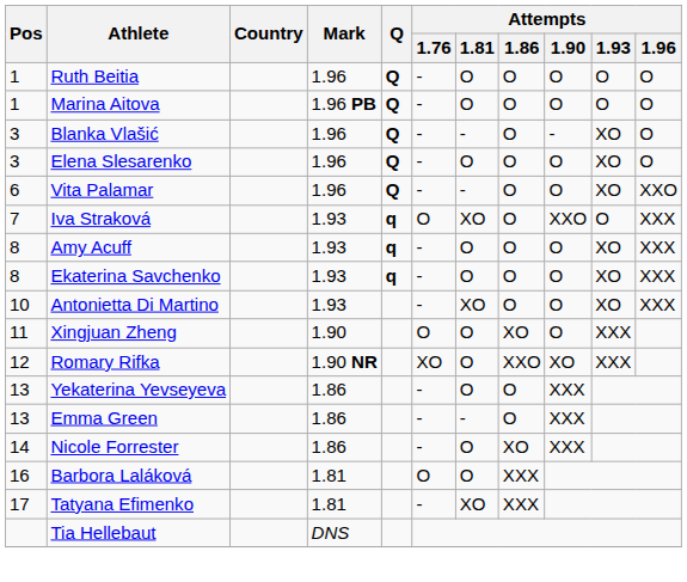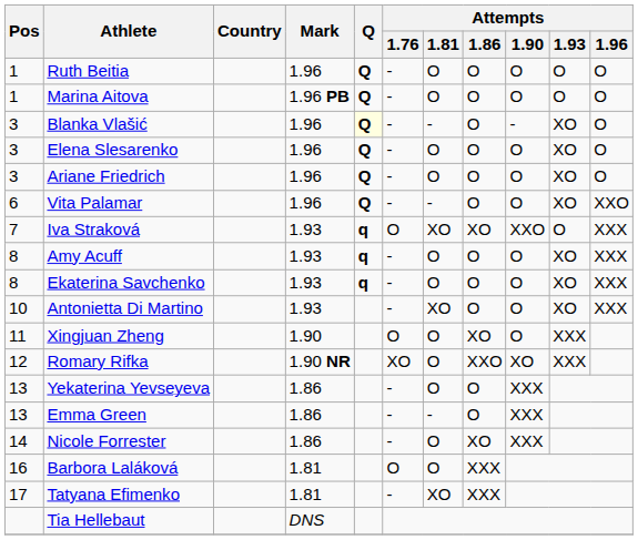 <table class="wikitable">
 <tr>
 <th rowspan=2>Pos</th>
 <th rowspan=2>Athlete</th>
 <th rowspan=2>Country</th>
 <th rowspan=2>Mark</th>
 <th rowspan=2 width=20>Q</th>
 <th colspan=6>Attempts</th>
 </tr>
 <tr>
 <th>1.76</th>
 <th>1.81</th>
 <th>1.86</th>
 <th>1.90</th>
 <th>1.93</th>
 <th>1.96</th>
 </tr>
 <tr>
 <td>1</td>
 <td><a href='#'>Ruth Beitia</a></td>
 <td></td>
 <td>1.96</td>
 <td><strong>Q</strong></td>
 <td>-</td>
 <td>O</td>
 <td>O</td>
 <td>O</td>
 <td>O</td>
 <td>O</td>
 </tr>
 <tr>
 <td>1</td>
 <td><a href='#'>Marina Aitova</a></td>
 <td></td>
 <td>1.96 <strong>PB</strong></td>
 <td><strong>Q</strong></td>
 <td>-</td>
 <td>O</td>
 <td>O</td>
 <td>O</td>
 <td>O</td>
 <td>O</td>
 </tr>
 <tr>
 <td>3</td>
 <td><a href='#'>Blanka Vlašić</a></td>
 <td></td>
 <td>1.96</td>
-<td><strong>Q</strong></td>
+<td style="background: lightyellow;"><strong>Q</strong></td>
 <td>-</td>
 <td>-</td>
 <td>O</td>
 <td>-</td>
 <td>XO</td>
 <td>O</td>
 </tr>
 <tr>
 <td>3</td>
 <td><a href='#'>Elena Slesarenko</a></td>
+<td></td>
+<td>1.96</td>
+<td><strong>Q</strong></td>
+<td>-</td>
+<td>O</td>
+<td>O</td>
+<td>O</td>
+<td>XO</td>
+<td>O</td>
+</tr>
+<tr>
+<td>3</td>
+<td><a href='#'>Ariane Friedrich</a></td>
 <td></td>
 <td>1.96</td>
 <td><strong>Q</strong></td>
 <td>-</td>
 <td>O</td>
 <td>O</td>
 <td>O</td>
 <td>XO</td>
 <td>O</td>
 </tr>
 <tr>
 <td>6</td>
 <td><a href='#'>Vita Palamar</a></td>
 <td></td>
 <td>1.96</td>
 <td><strong>Q</strong></td>
 <td>-</td>
 <td>-</td>
 <td>O</td>
 <td>O</td>
 <td>XO</td>
 <td>XXO</td>
 </tr>
 <tr>
 <td>7</td>
 <td><a href='#'>Iva Straková</a></td>
 <td></td>
 <td>1.93</td>
 <td><strong>q</strong></td>
 <td>O</td>
 <td>XO</td>
-<td>O</td>
+<td>XO</td>
 <td>XXO</td>
 <td>O</td>
 <td>XXX</td>
 </tr>
 <tr>
 <td>8</td>
 <td><a href='#'>Amy Acuff</a></td>
 <td></td>
 <td>1.93</td>
 <td><strong>q</strong></td>
 <td>-</td>
 <td>O</td>
 <td>O</td>
 <td>O</td>
 <td>XO</td>
 <td>XXX</td>
 </tr>
 <tr>
 <td>8</td>
 <td><a href='#'>Ekaterina Savchenko</a></td>
 <td></td>
 <td>1.93</td>
 <td><strong>q</strong></td>
 <td>-</td>
 <td>O</td>
 <td>O</td>
 <td>O</td>
 <td>XO</td>
 <td>XXX</td>
 </tr>
 <tr>
 <td>10</td>
 <td><a href='#'>Antonietta Di Martino</a></td>
 <td></td>
 <td>1.93</td>
 <td></td>
 <td>-</td>
 <td>XO</td>
 <td>O</td>
 <td>O</td>
 <td>XO</td>
 <td>XXX</td>
 </tr>
 <tr>
 <td>11</td>
 <td><a href='#'>Xingjuan Zheng</a></td>
 <td></td>
 <td>1.90</td>
 <td></td>
 <td>O</td>
 <td>O</td>
 <td>XO</td>
 <td>O</td>
 <td>XXX</td>
 <td></td>
 </tr>
 <tr>
 <td>12</td>
 <td><a href='#'>Romary Rifka</a></td>
 <td></td>
 <td>1.90 <strong>NR</strong></td>
 <td></td>
 <td>XO</td>
 <td>O</td>
 <td>XXO</td>
 <td>XO</td>
 <td>XXX</td>
 <td></td>
 </tr>
 <tr>
 <td>13</td>
 <td><a href='#'>Yekaterina Yevseyeva</a></td>
 <td></td>
 <td>1.86</td>
 <td></td>
 <td>-</td>
 <td>O</td>
 <td>O</td>
 <td>XXX</td>
 <td colspan=2></td>
 </tr>
 <tr>
 <td>13</td>
 <td><a href='#'>Emma Green</a></td>
 <td></td>
 <td>1.86</td>
 <td></td>
 <td>-</td>
 <td>-</td>
 <td>O</td>
 <td>XXX</td>
 <td colspan=2></td>
 </tr>
 <tr>
 <td>14</td>
 <td><a href='#'>Nicole Forrester</a></td>
 <td></td>
 <td>1.86</td>
 <td></td>
 <td>-</td>
 <td>O</td>
 <td>XO</td>
 <td>XXX</td>
 <td colspan=2></td>
 </tr>
 <tr>
 <td>16</td>
 <td><a href='#'>Barbora Laláková</a></td>
 <td></td>
 <td>1.81</td>
 <td></td>
 <td>O</td>
 <td>O</td>
 <td>XXX</td>
 <td colspan=3></td>
 </tr>
 <tr>
 <td>17</td>
 <td><a href='#'>Tatyana Efimenko</a></td>
 <td></td>
 <td>1.81</td>
 <td></td>
 <td>-</td>
 <td>XO</td>
 <td>XXX</td>
 <td colspan=3></td>
 </tr>
 <tr>
 <td></td>
 <td><a href='#'>Tia Hellebaut</a></td>
 <td></td>
 <td><em>DNS</em></td>
 <td></td>
 <td colspan=6></td>
 </tr>
 <tr>
 </tr>
 </table>
